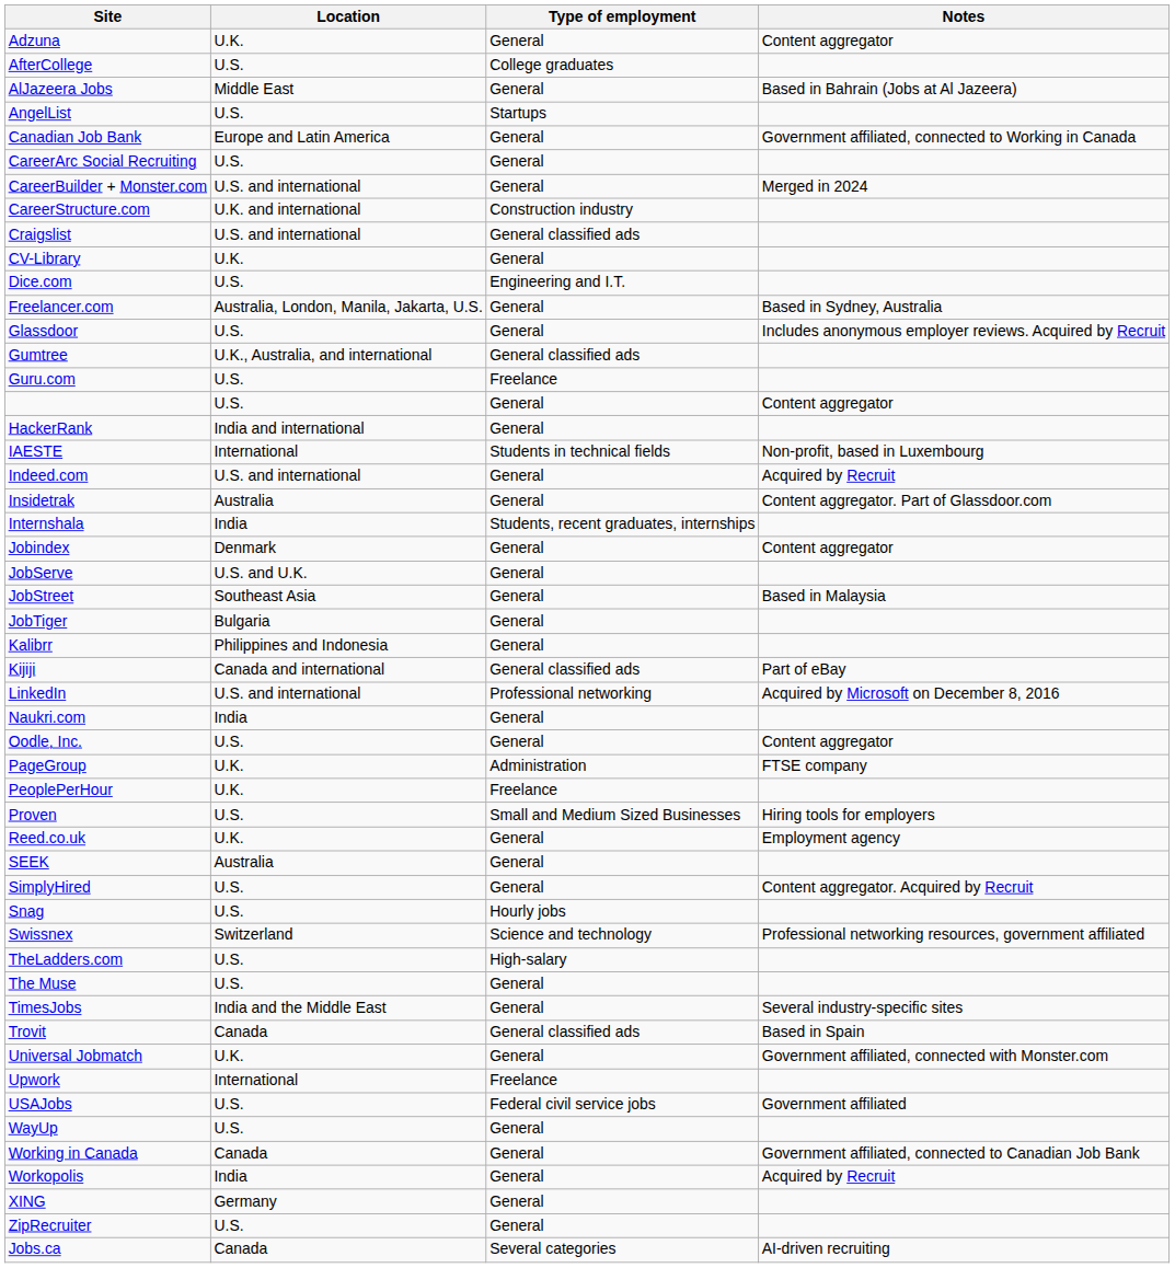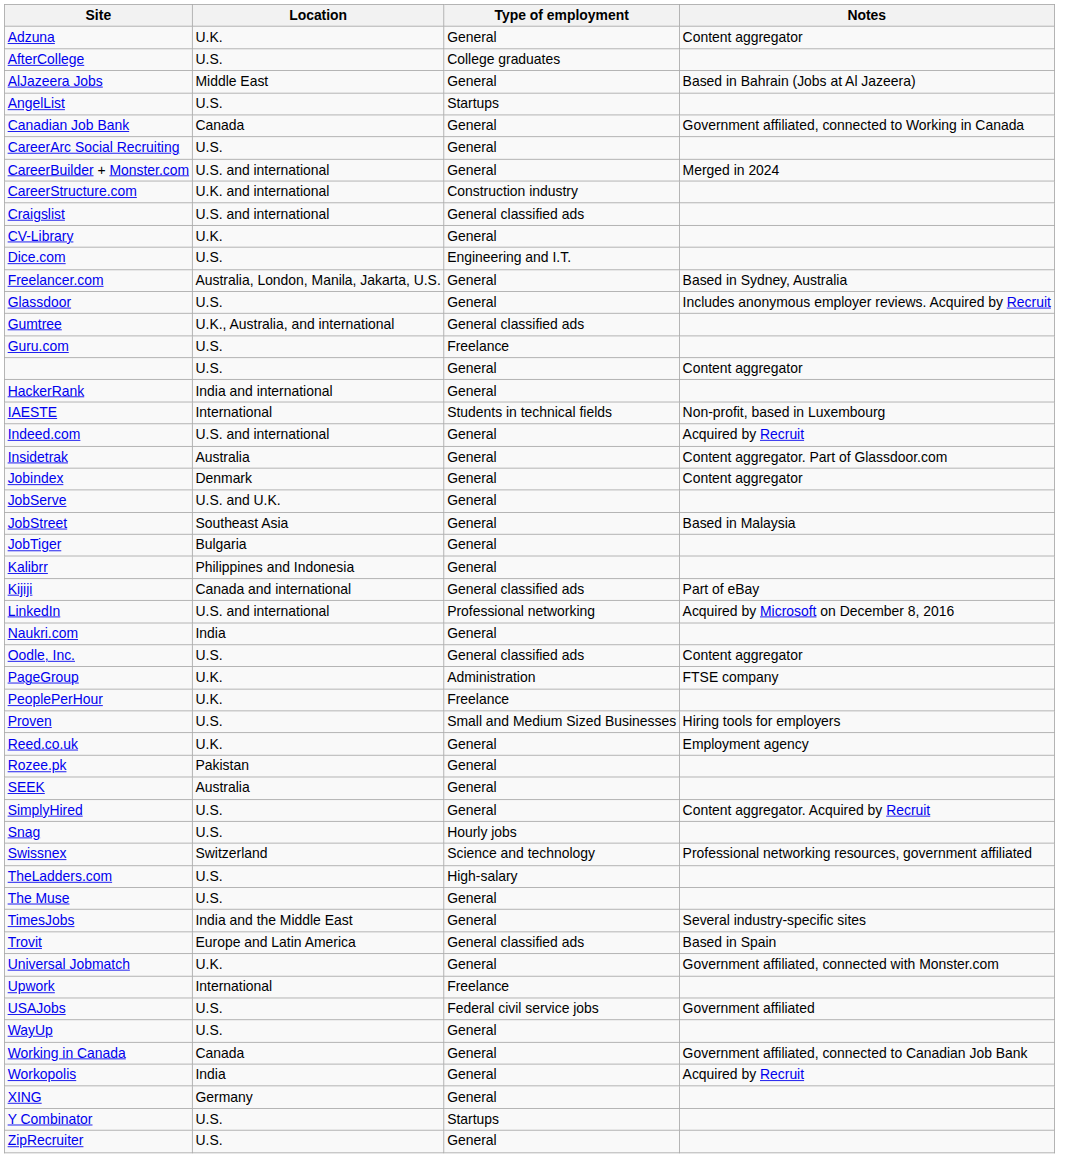 <table class="wikitable sortable">
 <tr>
 <th>Site</th>
 <th>Location</th>
 <th>Type of employment</th>
 <th class="unsortable">Notes</th>
 </tr>
 <tr --->
 <td><a href='#'>Adzuna</a></td>
 <td>U.K.</td>
 <td>General</td>
 <td>Content aggregator</td>
 </tr>
 <tr --->
 <td><a href='#'>AfterCollege</a></td>
 <td>U.S.</td>
 <td>College graduates</td>
 <td></td>
 </tr>
 <tr --->
 <td><a href='#'>AlJazeera Jobs</a></td>
 <td>Middle East</td>
 <td>General</td>
 <td>Based in Bahrain (Jobs at Al Jazeera)</td>
 </tr>
 <tr>
 <td><a href='#'>AngelList</a></td>
 <td>U.S.</td>
 <td>Startups</td>
 <td></td>
 </tr>
 <tr --->
 <td><a href='#'>Canadian Job Bank</a></td>
-<td>Europe and Latin America</td>
+<td>Canada</td>
 <td>General</td>
 <td>Government affiliated, connected to Working in Canada</td>
 </tr>
 <tr --->
 <td><a href='#'>CareerArc Social Recruiting</a></td>
 <td>U.S.</td>
 <td>General</td>
 <td></td>
 </tr>
 <tr --->
 <td><a href='#'>CareerBuilder</a> + <a href='#'>Monster.com</a></td>
 <td>U.S. and international</td>
 <td>General</td>
 <td>Merged in 2024</td>
 </tr>
 <tr --->
 <td><a href='#'>CareerStructure.com</a></td>
 <td>U.K. and international</td>
 <td>Construction industry</td>
 <td></td>
 </tr>
 <tr --->
 <td><a href='#'>Craigslist</a></td>
 <td>U.S. and international</td>
 <td>General classified ads</td>
 <td></td>
 </tr>
 <tr --->
 <td><a href='#'>CV-Library</a></td>
 <td>U.K.</td>
 <td>General</td>
 <td></td>
 </tr>
 <tr --->
 <td><a href='#'>Dice.com</a></td>
 <td>U.S.</td>
 <td>Engineering and I.T.</td>
 <td></td>
 </tr>
 <tr --->
 <td><a href='#'>Freelancer.com</a></td>
 <td>Australia, London, Manila, Jakarta, U.S.</td>
 <td>General</td>
 <td>Based in Sydney, Australia</td>
 </tr>
 <tr --->
 <td><a href='#'>Glassdoor</a></td>
 <td>U.S.</td>
 <td>General</td>
 <td>Includes anonymous employer reviews. Acquired by <a href='#'>Recruit</a></td>
 </tr>
 <tr --->
 <td><a href='#'>Gumtree</a></td>
 <td>U.K., Australia, and international</td>
 <td>General classified ads</td>
 <td></td>
 </tr>
 <tr --->
 <td><a href='#'>Guru.com</a></td>
 <td>U.S.</td>
 <td>Freelance</td>
 <td></td>
 </tr>
 <tr>
 <td></td>
 <td>U.S.</td>
 <td>General</td>
 <td>Content aggregator</td>
 </tr>
 <tr>
 <td><a href='#'>HackerRank</a></td>
 <td>India and international</td>
 <td>General</td>
 <td></td>
 </tr>
 <tr --->
 <td><a href='#'>IAESTE</a></td>
 <td>International</td>
 <td>Students in technical fields</td>
 <td>Non-profit, based in Luxembourg</td>
 </tr>
 <tr --->
 <td><a href='#'>Indeed.com</a></td>
 <td>U.S. and international</td>
 <td>General</td>
 <td>Acquired by <a href='#'>Recruit</a></td>
 </tr>
 <tr --->
 <td><a href='#'>Insidetrak</a></td>
 <td>Australia</td>
 <td>General</td>
 <td>Content aggregator. Part of Glassdoor.com</td>
 </tr>
-<tr>
-<td><a href='#'>Internshala</a></td>
-<td>India</td>
-<td>Students, recent graduates, internships</td>
-<td></td>
-</tr>
 <tr --->
 <td><a href='#'>Jobindex</a></td>
 <td>Denmark</td>
 <td>General</td>
 <td>Content aggregator</td>
 </tr>
 <tr --->
 <td><a href='#'>JobServe</a></td>
 <td>U.S. and U.K.</td>
 <td>General</td>
 <td></td>
 </tr>
 <tr --->
 <td><a href='#'>JobStreet</a></td>
 <td>Southeast Asia</td>
 <td>General</td>
 <td>Based in Malaysia</td>
 </tr>
 <tr>
 <td><a href='#'>JobTiger</a></td>
 <td>Bulgaria</td>
 <td>General</td>
 <td></td>
 </tr>
 <tr --->
 <td><a href='#'>Kalibrr</a></td>
 <td>Philippines and Indonesia</td>
 <td>General</td>
 <td></td>
 </tr>
 <tr --->
 <td><a href='#'>Kijiji</a></td>
 <td>Canada and international</td>
 <td>General classified ads</td>
 <td>Part of eBay</td>
 </tr>
 <tr --->
 <td><a href='#'>LinkedIn</a></td>
 <td>U.S. and international</td>
 <td>Professional networking</td>
 <td>Acquired by <a href='#'>Microsoft</a> on December 8, 2016</td>
 </tr>
 <tr --->
 <td><a href='#'>Naukri.com</a></td>
 <td>India</td>
 <td>General</td>
 <td></td>
 </tr>
 <tr --->
 <td><a href='#'>Oodle, Inc.</a></td>
 <td>U.S.</td>
-<td>General</td>
+<td>General classified ads</td>
 <td>Content aggregator</td>
 </tr>
 <tr --->
 <td><a href='#'>PageGroup</a></td>
 <td>U.K.</td>
 <td>Administration</td>
 <td>FTSE company</td>
 </tr>
 <tr --->
 <td><a href='#'>PeoplePerHour</a></td>
 <td>U.K.</td>
 <td>Freelance</td>
 <td></td>
 </tr>
 <tr --->
 <td><a href='#'>Proven</a></td>
 <td>U.S.</td>
 <td>Small and Medium Sized Businesses</td>
 <td>Hiring tools for employers</td>
 </tr>
 <tr --->
 <td><a href='#'>Reed.co.uk</a></td>
 <td>U.K.</td>
 <td>General</td>
 <td>Employment agency</td>
+</tr>
+<tr --->
+<td><a href='#'>Rozee.pk</a></td>
+<td>Pakistan</td>
+<td>General</td>
+<td></td>
 </tr>
 <tr>
 <td><a href='#'>SEEK</a></td>
 <td>Australia</td>
 <td>General</td>
 <td></td>
 </tr>
 <tr --->
 <td><a href='#'>SimplyHired</a></td>
 <td>U.S.</td>
 <td>General</td>
 <td>Content aggregator. Acquired by <a href='#'>Recruit</a></td>
 </tr>
 <tr --->
 <td><a href='#'>Snag</a></td>
 <td>U.S.</td>
 <td>Hourly jobs</td>
 <td></td>
 </tr>
 <tr --->
 <td><a href='#'>Swissnex</a></td>
 <td>Switzerland</td>
 <td>Science and technology</td>
 <td>Professional networking resources, government affiliated</td>
 </tr>
 <tr --->
 <td><a href='#'>TheLadders.com</a></td>
 <td>U.S.</td>
 <td>High-salary</td>
 <td></td>
 </tr>
 <tr --->
 <td><a href='#'>The Muse</a></td>
 <td>U.S.</td>
 <td>General</td>
 <td></td>
 </tr>
 <tr --->
 <td><a href='#'>TimesJobs</a></td>
 <td>India and the Middle East</td>
 <td>General</td>
 <td>Several industry-specific sites</td>
 </tr>
 <tr --->
 <td><a href='#'>Trovit</a></td>
-<td>Canada</td>
+<td>Europe and Latin America</td>
 <td>General classified ads</td>
 <td>Based in Spain</td>
 </tr>
 <tr --->
 <td><a href='#'>Universal Jobmatch</a></td>
 <td>U.K.</td>
 <td>General</td>
 <td>Government affiliated, connected with Monster.com</td>
 </tr>
 <tr>
 <td><a href='#'>Upwork</a></td>
 <td>International</td>
 <td>Freelance</td>
 <td></td>
 </tr>
 <tr --->
 <td><a href='#'>USAJobs</a></td>
 <td>U.S.</td>
 <td>Federal civil service jobs</td>
 <td>Government affiliated</td>
 </tr>
 <tr --->
 <td><a href='#'>WayUp</a></td>
 <td>U.S.</td>
 <td>General</td>
 <td></td>
 </tr>
 <tr --->
 <td><a href='#'>Working in Canada</a></td>
 <td>Canada</td>
 <td>General</td>
 <td>Government affiliated, connected to Canadian Job Bank</td>
 </tr>
 <tr --->
 <td><a href='#'>Workopolis</a></td>
 <td>India</td>
 <td>General</td>
 <td>Acquired by <a href='#'>Recruit</a></td>
 </tr>
 <tr --->
 <td><a href='#'>XING</a></td>
 <td>Germany</td>
 <td>General</td>
 <td></td>
 </tr>
 <tr>
+<td><a href='#'>Y Combinator</a></td>
+<td>U.S.</td>
+<td>Startups</td>
+<td></td>
+</tr>
+<tr>
 <td><a href='#'>ZipRecruiter</a></td>
 <td>U.S.</td>
 <td>General</td>
 <td></td>
 </tr>
-<tr>
-<td><a href='#'>Jobs.ca</a></td>
-<td>Canada</td>
-<td>Several categories</td>
-<td>AI-driven recruiting</td>
-</tr>
 </table>
